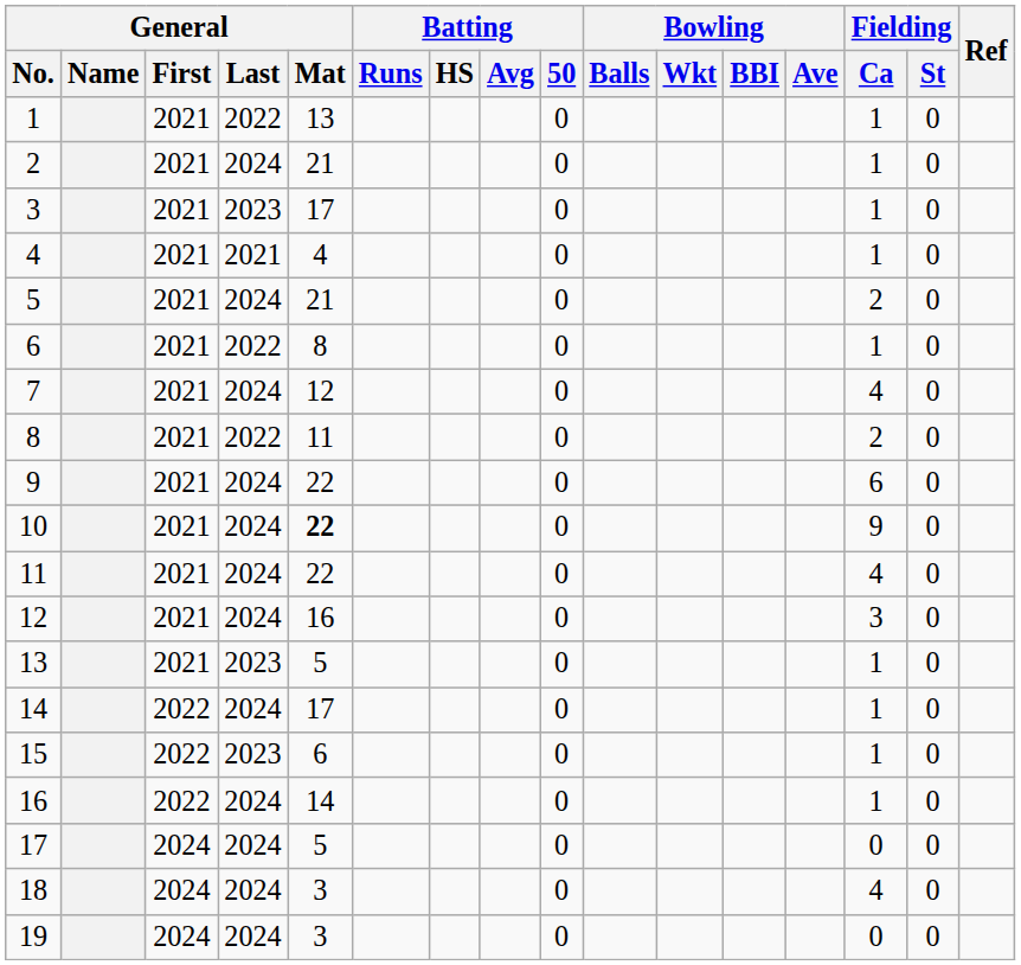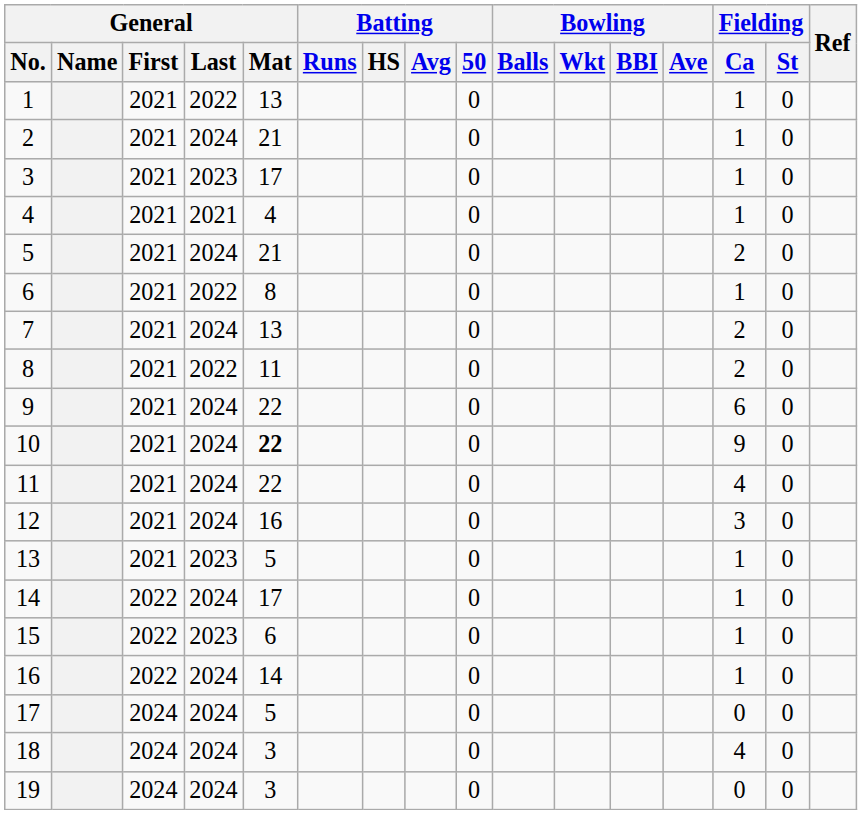 <table class="wikitable plainrowheaders sortable">
 <tr align="center">
 <th scope="col" colspan=5 class="unsortable">General</th>
 <th scope="col" colspan=4 class="unsortable"><a href='#'>Batting</a></th>
 <th scope="col" colspan=4 class="unsortable"><a href='#'>Bowling</a></th>
 <th scope="col" colspan=2 class="unsortable"><a href='#'>Fielding</a></th>
 <th scope="col" rowspan=2 class="unsortable">Ref</th>
 </tr>
 <tr align="center">
 <th scope="col">No.</th>
 <th scope="col">Name</th>
 <th scope="col">First</th>
 <th scope="col">Last</th>
 <th scope="col">Mat</th>
 <th scope="col"><a href='#'>Runs</a></th>
 <th scope="col">HS</th>
 <th scope="col"><a href='#'>Avg</a></th>
 <th scope="col"><a href='#'>50</a></th>
 <th scope="col"><a href='#'>Balls</a></th>
 <th scope="col"><a href='#'>Wkt</a></th>
 <th scope="col"><a href='#'>BBI</a></th>
 <th scope="col"><a href='#'>Ave</a></th>
 <th scope="col"><a href='#'>Ca</a></th>
 <th scope="col"><a href='#'>St</a></th>
 </tr>
 <tr align="center">
 <td>1</td>
 <th scope="row" align="left"></th>
 <td>2021</td>
 <td>2022</td>
 <td>13</td>
 <td></td>
 <td></td>
 <td></td>
 <td>0</td>
 <td></td>
 <td></td>
 <td></td>
 <td></td>
 <td>1</td>
 <td>0</td>
 <td></td>
 </tr>
 <tr align="center">
 <td>2</td>
 <th scope="row" align="left"></th>
 <td>2021</td>
 <td>2024</td>
 <td>21</td>
 <td></td>
 <td></td>
 <td></td>
 <td>0</td>
 <td></td>
 <td></td>
 <td></td>
 <td></td>
 <td>1</td>
 <td>0</td>
 <td></td>
 </tr>
 <tr align="center">
 <td>3</td>
 <th scope="row" align="left"></th>
 <td>2021</td>
 <td>2023</td>
 <td>17</td>
 <td></td>
 <td></td>
 <td></td>
 <td>0</td>
 <td></td>
 <td></td>
 <td></td>
 <td></td>
 <td>1</td>
 <td>0</td>
 <td></td>
 </tr>
 <tr align="center">
 <td>4</td>
 <th scope="row" align="left"></th>
 <td>2021</td>
 <td>2021</td>
 <td>4</td>
 <td></td>
 <td></td>
 <td></td>
 <td>0</td>
 <td></td>
 <td></td>
 <td></td>
 <td></td>
 <td>1</td>
 <td>0</td>
 <td></td>
 </tr>
 <tr align="center">
 <td>5</td>
 <th scope="row" align="left"></th>
 <td>2021</td>
 <td>2024</td>
 <td>21</td>
 <td></td>
 <td></td>
 <td></td>
 <td>0</td>
 <td></td>
 <td></td>
 <td></td>
 <td></td>
 <td>2</td>
 <td>0</td>
 <td></td>
 </tr>
 <tr align="center">
 <td>6</td>
 <th scope="row" align="left"></th>
 <td>2021</td>
 <td>2022</td>
 <td>8</td>
 <td></td>
 <td></td>
 <td></td>
 <td>0</td>
 <td></td>
 <td></td>
 <td></td>
 <td></td>
 <td>1</td>
 <td>0</td>
 <td></td>
 </tr>
 <tr align="center">
 <td>7</td>
 <th scope="row" align="left"></th>
 <td>2021</td>
 <td>2024</td>
-<td>12</td>
+<td>13</td>
 <td></td>
 <td></td>
 <td></td>
 <td>0</td>
 <td></td>
 <td></td>
 <td></td>
 <td></td>
-<td>4</td>
+<td>2</td>
 <td>0</td>
 <td></td>
 </tr>
 <tr align="center">
 <td>8</td>
 <th scope="row" align="left"></th>
 <td>2021</td>
 <td>2022</td>
 <td>11</td>
 <td></td>
 <td></td>
 <td></td>
 <td>0</td>
 <td></td>
 <td></td>
 <td></td>
 <td></td>
 <td>2</td>
 <td>0</td>
 <td></td>
 </tr>
 <tr align="center">
 <td>9</td>
 <th scope="row" align="left"></th>
 <td>2021</td>
 <td>2024</td>
 <td>22</td>
 <td></td>
 <td></td>
 <td></td>
 <td>0</td>
 <td></td>
 <td></td>
 <td></td>
 <td></td>
 <td>6</td>
 <td>0</td>
 <td></td>
 </tr>
 <tr align="center">
 <td>10</td>
 <th scope="row" align="left"></th>
 <td>2021</td>
 <td>2024</td>
 <td><strong>22</strong></td>
 <td></td>
 <td></td>
 <td></td>
 <td>0</td>
 <td></td>
 <td></td>
 <td></td>
 <td></td>
 <td>9</td>
 <td>0</td>
 <td></td>
 </tr>
 <tr align="center">
 <td>11</td>
 <th scope="row" align="left"></th>
 <td>2021</td>
 <td>2024</td>
 <td>22</td>
 <td></td>
 <td></td>
 <td></td>
 <td>0</td>
 <td></td>
 <td></td>
 <td></td>
 <td></td>
 <td>4</td>
 <td>0</td>
 <td></td>
 </tr>
 <tr align="center">
 <td>12</td>
 <th scope="row" align="left"></th>
 <td>2021</td>
 <td>2024</td>
 <td>16</td>
 <td></td>
 <td></td>
 <td></td>
 <td>0</td>
 <td></td>
 <td></td>
 <td></td>
 <td></td>
 <td>3</td>
 <td>0</td>
 <td></td>
 </tr>
 <tr align="center">
 <td>13</td>
 <th scope="row" align="left"></th>
 <td>2021</td>
 <td>2023</td>
 <td>5</td>
 <td></td>
 <td></td>
 <td></td>
 <td>0</td>
 <td></td>
 <td></td>
 <td></td>
 <td></td>
 <td>1</td>
 <td>0</td>
 <td></td>
 </tr>
 <tr align="center">
 <td>14</td>
 <th scope="row" align="left"></th>
 <td>2022</td>
 <td>2024</td>
 <td>17</td>
 <td></td>
 <td></td>
 <td></td>
 <td>0</td>
 <td></td>
 <td></td>
 <td></td>
 <td></td>
 <td>1</td>
 <td>0</td>
 <td></td>
 </tr>
 <tr align="center">
 <td>15</td>
 <th scope="row" align="left"></th>
 <td>2022</td>
 <td>2023</td>
 <td>6</td>
 <td></td>
 <td></td>
 <td></td>
 <td>0</td>
 <td></td>
 <td></td>
 <td></td>
 <td></td>
 <td>1</td>
 <td>0</td>
 <td></td>
 </tr>
 <tr align="center">
 <td>16</td>
 <th scope="row" align="left"></th>
 <td>2022</td>
 <td>2024</td>
 <td>14</td>
 <td></td>
 <td></td>
 <td></td>
 <td>0</td>
 <td></td>
 <td></td>
 <td></td>
 <td></td>
 <td>1</td>
 <td>0</td>
 <td></td>
 </tr>
 <tr align="center">
 <td>17</td>
 <th scope="row" align="left"></th>
 <td>2024</td>
 <td>2024</td>
 <td>5</td>
 <td></td>
 <td></td>
 <td></td>
 <td>0</td>
 <td></td>
 <td></td>
 <td></td>
 <td></td>
 <td>0</td>
 <td>0</td>
 <td></td>
 </tr>
 <tr align="center">
 <td>18</td>
 <th scope="row" align="left"></th>
 <td>2024</td>
 <td>2024</td>
 <td>3</td>
 <td></td>
 <td></td>
 <td></td>
 <td>0</td>
 <td></td>
 <td></td>
 <td></td>
 <td></td>
 <td>4</td>
 <td>0</td>
 <td></td>
 </tr>
 <tr align="center">
 <td>19</td>
 <th scope="row" align="left"></th>
 <td>2024</td>
 <td>2024</td>
 <td>3</td>
 <td></td>
 <td></td>
 <td></td>
 <td>0</td>
 <td></td>
 <td></td>
 <td></td>
 <td></td>
 <td>0</td>
 <td>0</td>
 <td></td>
 </tr>
 </table>
